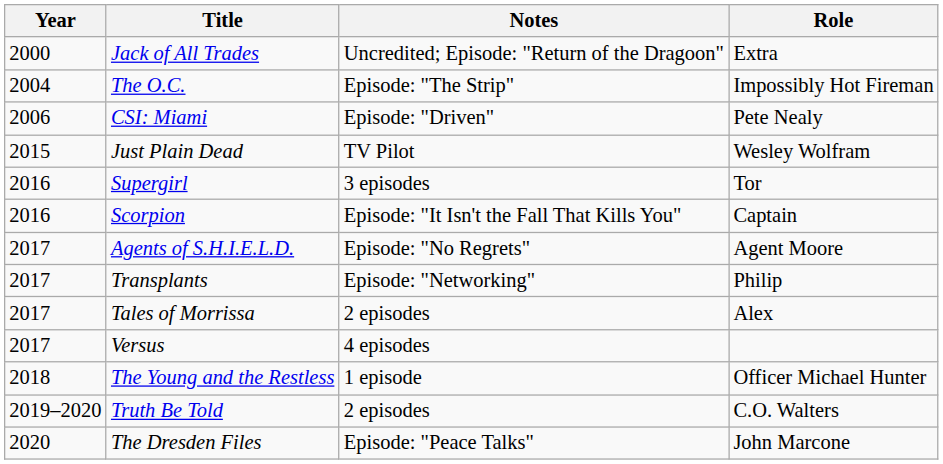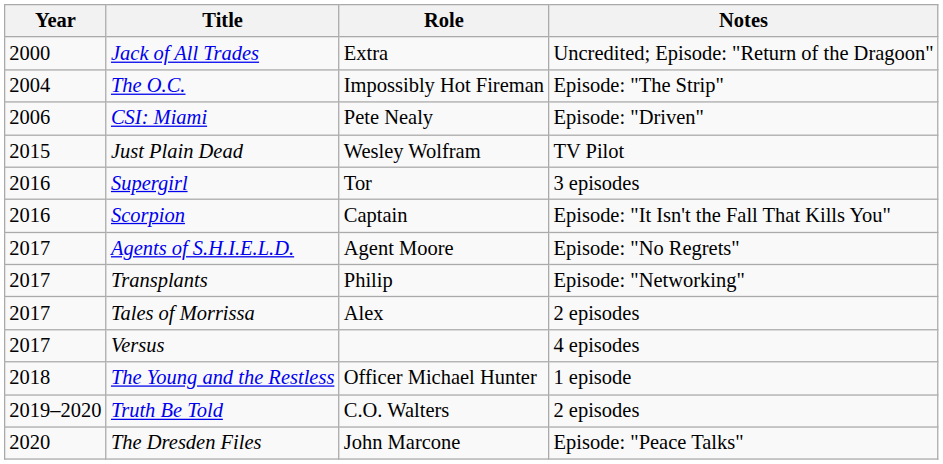 <table class="wikitable sortable">
 <tr>
 <th>Year</th>
 <th>Title</th>
+<th>Role</th>
 <th>Notes</th>
-<th>Role</th>
 </tr>
 <tr>
 <td>2000</td>
 <td><em><a href='#'>Jack of All Trades</a></em></td>
+<td>Extra</td>
 <td>Uncredited; Episode: "Return of the Dragoon"</td>
-<td>Extra</td>
 </tr>
 <tr>
 <td>2004</td>
 <td><em><a href='#'>The O.C.</a></em></td>
+<td>Impossibly Hot Fireman</td>
 <td>Episode: "The Strip"</td>
-<td>Impossibly Hot Fireman</td>
 </tr>
 <tr>
 <td>2006</td>
 <td><em><a href='#'>CSI: Miami</a></em></td>
+<td>Pete Nealy</td>
 <td>Episode: "Driven"</td>
-<td>Pete Nealy</td>
 </tr>
 <tr>
 <td>2015</td>
 <td><em>Just Plain Dead</em></td>
+<td>Wesley Wolfram</td>
 <td>TV Pilot</td>
-<td>Wesley Wolfram</td>
 </tr>
 <tr>
 <td>2016</td>
 <td><em><a href='#'>Supergirl</a></em></td>
+<td>Tor</td>
 <td>3 episodes </td>
-<td>Tor</td>
 </tr>
 <tr>
 <td>2016</td>
 <td><em><a href='#'>Scorpion</a></em></td>
+<td>Captain</td>
 <td>Episode: "It Isn't the Fall That Kills You"</td>
-<td>Captain</td>
 </tr>
 <tr>
 <td>2017</td>
 <td><em><a href='#'>Agents of S.H.I.E.L.D.</a></em></td>
+<td>Agent Moore</td>
 <td>Episode: "No Regrets"</td>
-<td>Agent Moore</td>
 </tr>
 <tr>
 <td>2017</td>
 <td><em>Transplants</em></td>
+<td>Philip</td>
 <td>Episode: "Networking"</td>
-<td>Philip</td>
 </tr>
 <tr>
 <td>2017</td>
 <td><em>Tales of Morrissa</em></td>
+<td>Alex</td>
 <td>2 episodes</td>
-<td>Alex</td>
 </tr>
 <tr>
 <td>2017</td>
 <td><em>Versus</em></td>
+<td></td>
 <td>4 episodes</td>
-<td></td>
 </tr>
 <tr>
 <td>2018</td>
 <td><em><a href='#'>The Young and the Restless</a></em></td>
+<td>Officer Michael Hunter</td>
 <td>1 episode</td>
-<td>Officer Michael Hunter</td>
 </tr>
 <tr>
 <td>2019–2020</td>
 <td><em><a href='#'>Truth Be Told</a></em></td>
+<td>C.O. Walters</td>
 <td>2 episodes</td>
-<td>C.O. Walters</td>
 </tr>
 <tr>
 <td>2020</td>
 <td><em>The Dresden Files</em></td>
+<td>John Marcone</td>
 <td>Episode: "Peace Talks"</td>
-<td>John Marcone</td>
 </tr>
 </table>
